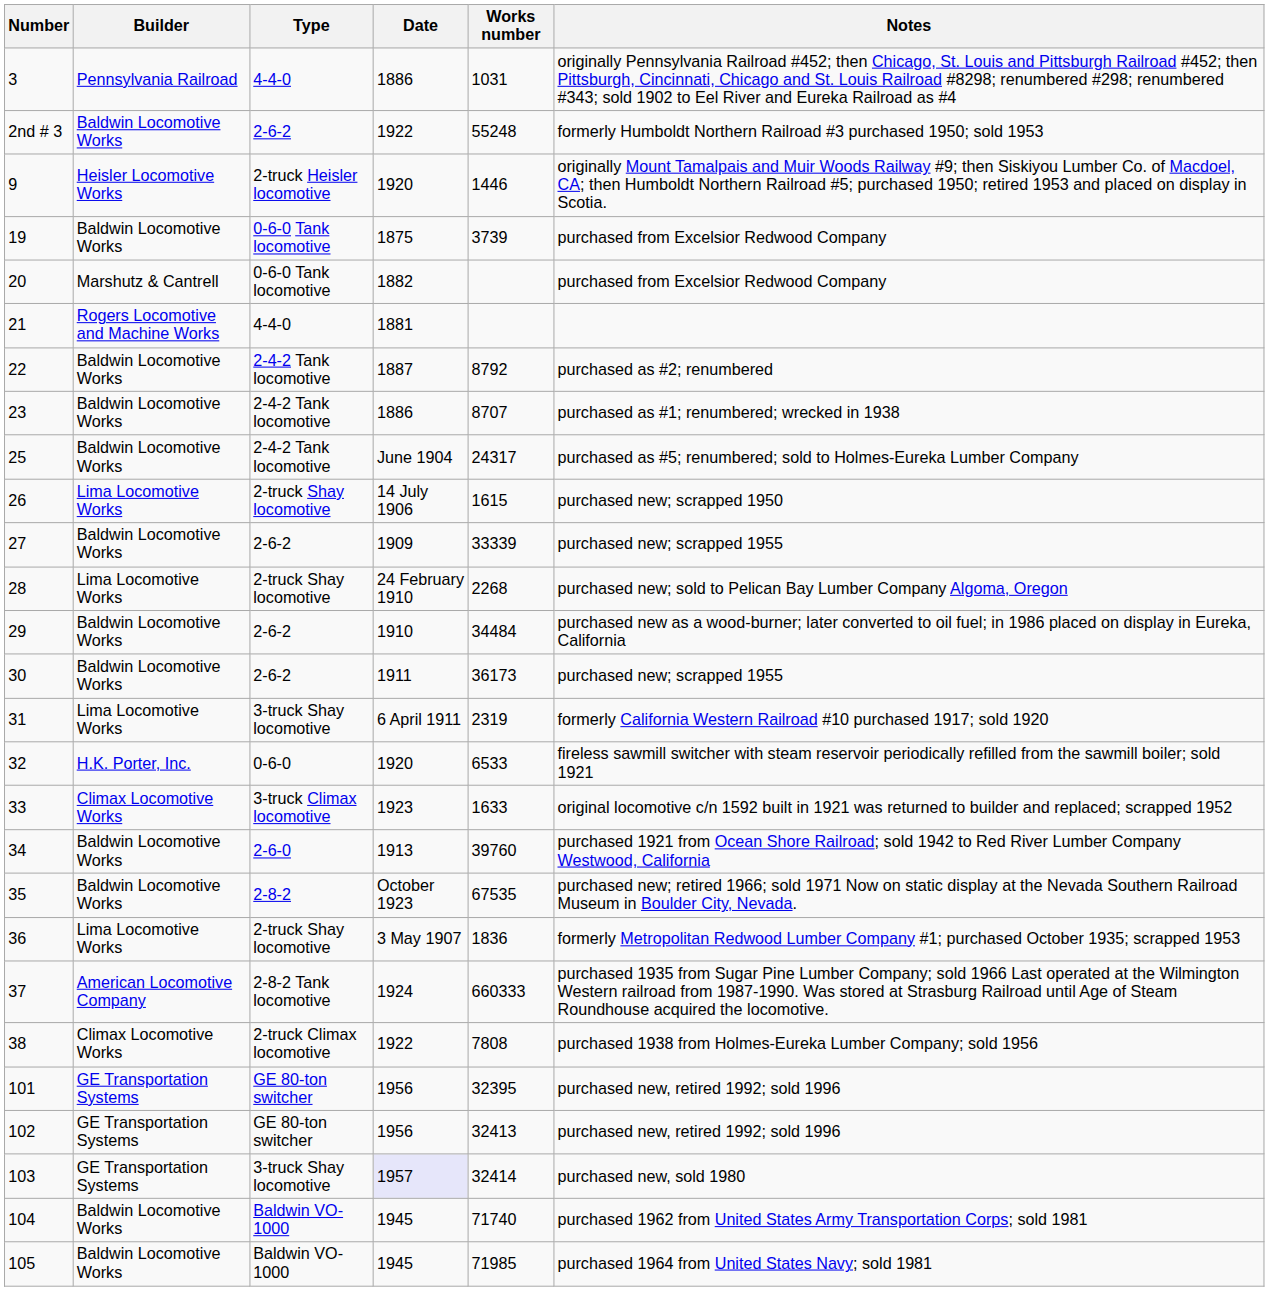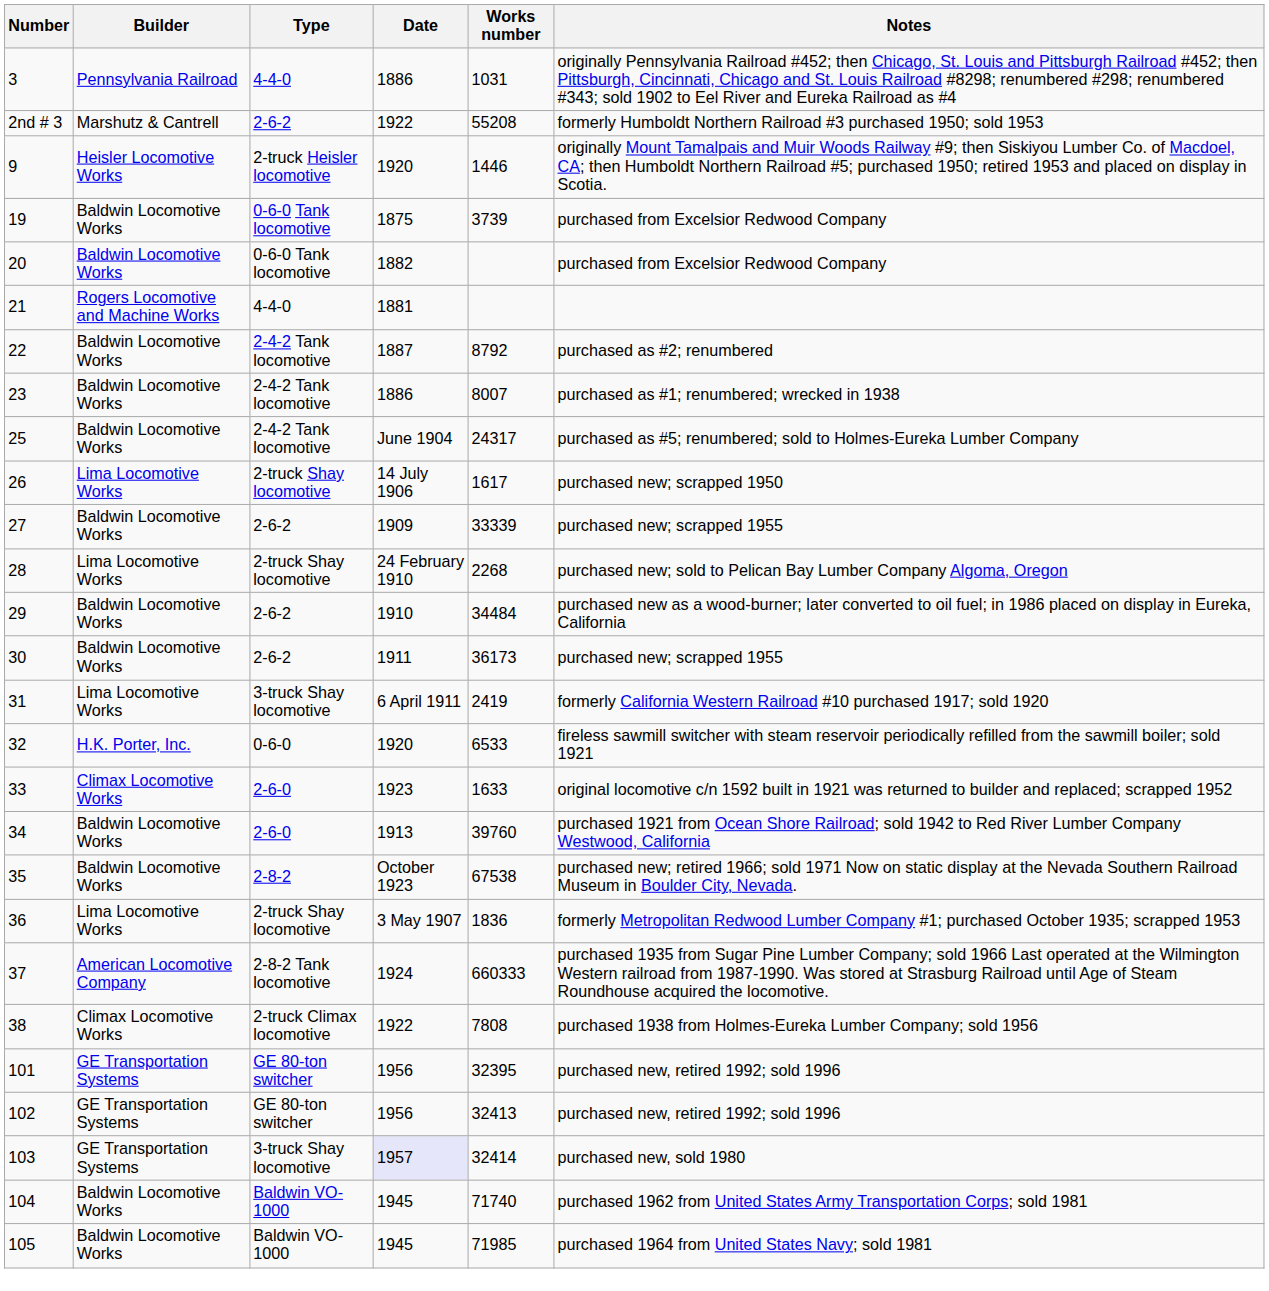 <table class="wikitable">
 <tr>
 <th>Number</th>
 <th>Builder</th>
 <th>Type</th>
 <th>Date</th>
 <th>Works number</th>
 <th>Notes</th>
 </tr>
 <tr>
 <td>3</td>
 <td><a href='#'>Pennsylvania Railroad</a></td>
 <td><a href='#'>4-4-0</a></td>
 <td>1886</td>
 <td>1031</td>
 <td>originally Pennsylvania Railroad #452; then <a href='#'>Chicago, St. Louis and Pittsburgh Railroad</a> #452; then <a href='#'>Pittsburgh, Cincinnati, Chicago and St. Louis Railroad</a> #8298; renumbered #298; renumbered #343; sold 1902 to Eel River and Eureka Railroad as #4</td>
 </tr>
 <tr>
 <td>2nd # 3</td>
-<td><a href='#'>Baldwin Locomotive Works</a></td>
+<td>Marshutz & Cantrell</td>
 <td><a href='#'>2-6-2</a></td>
 <td>1922</td>
-<td>55248</td>
+<td>55208</td>
 <td>formerly Humboldt Northern Railroad #3 purchased 1950; sold 1953</td>
 </tr>
 <tr>
 <td>9</td>
 <td><a href='#'>Heisler Locomotive Works</a></td>
 <td>2-truck <a href='#'>Heisler locomotive</a></td>
 <td>1920</td>
 <td>1446</td>
 <td>originally <a href='#'>Mount Tamalpais and Muir Woods Railway</a> #9; then Siskiyou Lumber Co. of <a href='#'>Macdoel, CA</a>; then Humboldt Northern Railroad #5; purchased 1950; retired 1953 and placed on display in Scotia.</td>
 </tr>
 <tr>
 <td>19</td>
 <td>Baldwin Locomotive Works</td>
 <td><a href='#'>0-6-0</a> <a href='#'>Tank locomotive</a></td>
 <td>1875</td>
 <td>3739</td>
 <td>purchased from Excelsior Redwood Company</td>
 </tr>
 <tr>
 <td>20</td>
-<td>Marshutz & Cantrell</td>
+<td><a href='#'>Baldwin Locomotive Works</a></td>
 <td>0-6-0 Tank locomotive</td>
 <td>1882</td>
 <td></td>
 <td>purchased from Excelsior Redwood Company</td>
 </tr>
 <tr>
 <td>21</td>
 <td><a href='#'>Rogers Locomotive and Machine Works</a></td>
 <td>4-4-0</td>
 <td>1881</td>
 <td></td>
 <td></td>
 </tr>
 <tr>
 <td>22</td>
 <td>Baldwin Locomotive Works</td>
 <td><a href='#'>2-4-2</a> Tank locomotive</td>
 <td>1887</td>
 <td>8792</td>
 <td>purchased as #2; renumbered</td>
 </tr>
 <tr>
 <td>23</td>
 <td>Baldwin Locomotive Works</td>
 <td>2-4-2 Tank locomotive</td>
 <td>1886</td>
-<td>8707</td>
+<td>8007</td>
 <td>purchased as #1; renumbered; wrecked in 1938</td>
 </tr>
 <tr>
 <td>25</td>
 <td>Baldwin Locomotive Works</td>
 <td>2-4-2 Tank locomotive</td>
 <td>June 1904</td>
 <td>24317</td>
 <td>purchased as #5; renumbered; sold to Holmes-Eureka Lumber Company</td>
 </tr>
 <tr>
 <td>26</td>
 <td><a href='#'>Lima Locomotive Works</a></td>
 <td>2-truck <a href='#'>Shay locomotive</a></td>
 <td>14 July 1906</td>
-<td>1615</td>
+<td>1617</td>
 <td>purchased new; scrapped 1950</td>
 </tr>
 <tr>
 <td>27</td>
 <td>Baldwin Locomotive Works</td>
 <td>2-6-2</td>
 <td>1909</td>
 <td>33339</td>
 <td>purchased new; scrapped 1955</td>
 </tr>
 <tr>
 <td>28</td>
 <td>Lima Locomotive Works</td>
 <td>2-truck Shay locomotive</td>
 <td>24 February 1910</td>
 <td>2268</td>
 <td>purchased new; sold to Pelican Bay Lumber Company <a href='#'>Algoma, Oregon</a></td>
 </tr>
 <tr>
 <td>29</td>
 <td>Baldwin Locomotive Works</td>
 <td>2-6-2</td>
 <td>1910</td>
 <td>34484</td>
 <td>purchased new as a wood-burner; later converted to oil fuel; in 1986 placed on display in Eureka, California</td>
 </tr>
 <tr>
 <td>30</td>
 <td>Baldwin Locomotive Works</td>
 <td>2-6-2</td>
 <td>1911</td>
 <td>36173</td>
 <td>purchased new; scrapped 1955</td>
 </tr>
 <tr>
 <td>31</td>
 <td>Lima Locomotive Works</td>
 <td>3-truck Shay locomotive</td>
 <td>6 April 1911</td>
-<td>2319</td>
+<td>2419</td>
 <td>formerly <a href='#'>California Western Railroad</a> #10 purchased 1917; sold 1920</td>
 </tr>
 <tr>
 <td>32</td>
 <td><a href='#'>H.K. Porter, Inc.</a></td>
 <td>0-6-0</td>
 <td>1920</td>
 <td>6533</td>
 <td>fireless sawmill switcher with steam reservoir periodically refilled from the sawmill boiler; sold 1921</td>
 </tr>
 <tr>
 <td>33</td>
 <td><a href='#'>Climax Locomotive Works</a></td>
-<td>3-truck <a href='#'>Climax locomotive</a></td>
+<td><a href='#'>2-6-0</a></td>
 <td>1923</td>
 <td>1633</td>
 <td>original locomotive c/n 1592 built in 1921 was returned to builder and replaced; scrapped 1952</td>
 </tr>
 <tr>
 <td>34</td>
 <td>Baldwin Locomotive Works</td>
 <td><a href='#'>2-6-0</a></td>
 <td>1913</td>
 <td>39760</td>
 <td>purchased 1921 from <a href='#'>Ocean Shore Railroad</a>; sold 1942 to Red River Lumber Company <a href='#'>Westwood, California</a></td>
 </tr>
 <tr>
 <td>35</td>
 <td>Baldwin Locomotive Works</td>
 <td><a href='#'>2-8-2</a></td>
 <td>October 1923</td>
-<td>67535</td>
+<td>67538</td>
 <td>purchased new; retired 1966; sold 1971 Now on static display at the Nevada Southern Railroad Museum in <a href='#'>Boulder City, Nevada</a>.</td>
 </tr>
 <tr>
 <td>36</td>
 <td>Lima Locomotive Works</td>
 <td>2-truck Shay locomotive</td>
 <td>3 May 1907</td>
 <td>1836</td>
 <td>formerly <a href='#'>Metropolitan Redwood Lumber Company</a> #1; purchased October 1935; scrapped 1953</td>
 </tr>
 <tr>
 <td>37</td>
 <td><a href='#'>American Locomotive Company</a></td>
 <td>2-8-2 Tank locomotive</td>
 <td>1924</td>
 <td>660333</td>
 <td>purchased 1935 from Sugar Pine Lumber Company; sold 1966 Last operated at the Wilmington Western railroad from 1987-1990. Was stored at Strasburg Railroad until Age of Steam Roundhouse acquired the locomotive.</td>
 </tr>
 <tr>
 <td>38</td>
 <td>Climax Locomotive Works</td>
 <td>2-truck Climax locomotive</td>
 <td>1922</td>
 <td>7808</td>
 <td>purchased 1938 from Holmes-Eureka Lumber Company; sold 1956</td>
 </tr>
 <tr>
 <td>101</td>
 <td><a href='#'>GE Transportation Systems</a></td>
 <td><a href='#'>GE 80-ton switcher</a></td>
 <td>1956</td>
 <td>32395</td>
 <td>purchased new, retired 1992; sold 1996</td>
 </tr>
 <tr>
 <td>102</td>
 <td>GE Transportation Systems</td>
 <td>GE 80-ton switcher</td>
 <td>1956</td>
 <td>32413</td>
 <td>purchased new, retired 1992; sold 1996</td>
 </tr>
 <tr>
 <td>103</td>
 <td>GE Transportation Systems</td>
 <td>3-truck Shay locomotive</td>
 <td style="background: lavender;">1957</td>
 <td>32414</td>
 <td>purchased new, sold 1980</td>
 </tr>
 <tr>
 <td>104</td>
 <td>Baldwin Locomotive Works</td>
 <td><a href='#'>Baldwin VO-1000</a></td>
 <td>1945</td>
 <td>71740</td>
 <td>purchased 1962 from <a href='#'>United States Army Transportation Corps</a>; sold 1981</td>
 </tr>
 <tr>
 <td>105</td>
 <td>Baldwin Locomotive Works</td>
 <td>Baldwin VO-1000</td>
 <td>1945</td>
 <td>71985</td>
 <td>purchased 1964 from <a href='#'>United States Navy</a>; sold 1981</td>
 </tr>
 </table>
